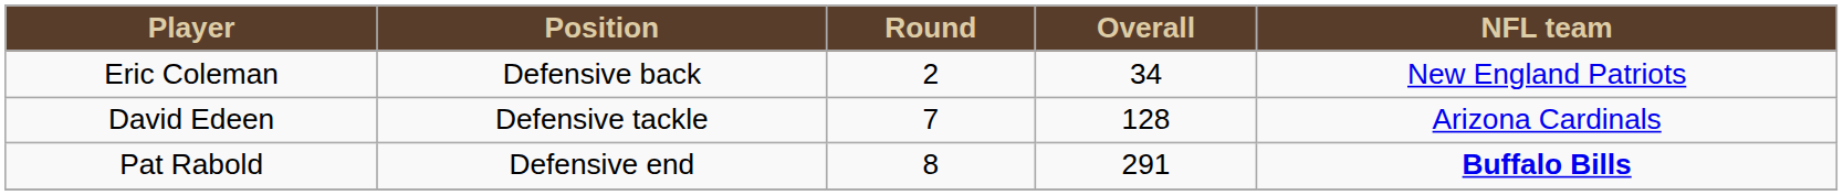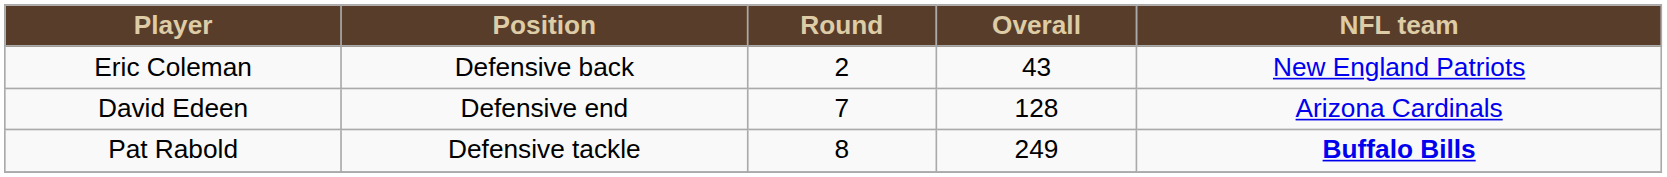 <table class="wikitable" width="80%">
 <tr align="center"  style="background:#593D2B;color:#DDCCA5;">
 <td><strong>Player</strong></td>
 <td><strong>Position</strong></td>
 <td><strong>Round</strong></td>
 <td><strong>Overall</strong></td>
 <td><strong>NFL team</strong></td>
 </tr>
 <tr align="center" bgcolor="">
 <td>Eric Coleman</td>
 <td>Defensive back</td>
 <td>2</td>
-<td>34</td>
+<td>43</td>
 <td><a href='#'>New England Patriots</a></td>
 </tr>
 <tr align="center" bgcolor="">
 <td>David Edeen</td>
-<td>Defensive tackle</td>
+<td>Defensive end</td>
 <td>7</td>
 <td>128</td>
 <td><a href='#'>Arizona Cardinals</a></td>
 </tr>
 <tr align="center" bgcolor="">
 <td>Pat Rabold</td>
-<td>Defensive end</td>
+<td>Defensive tackle</td>
 <td>8</td>
-<td>291</td>
+<td>249</td>
 <td><strong><a href='#'>Buffalo Bills</a></strong></td>
 </tr>
 <tr align="center" bgcolor="">
 </tr>
 </table>
